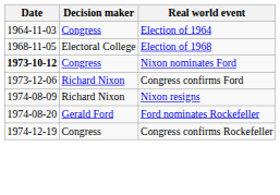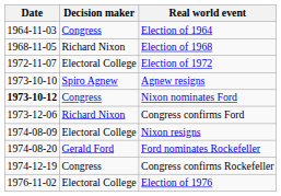 <table class="wikitable">
 <tr>
 <th>Date</th>
 <th>Decision maker</th>
 <th>Real world event</th>
 </tr>
 <tr>
 <td>1964-11-03</td>
 <td><a href='#'>Congress</a></td>
 <td><a href='#'>Election of 1964</a></td>
 </tr>
 <tr>
 <td>1968-11-05</td>
+<td>Richard Nixon</td>
+<td><a href='#'>Election of 1968</a></td>
+</tr>
+<tr>
+<td>1972-11-07</td>
 <td>Electoral College</td>
-<td><a href='#'>Election of 1968</a></td>
+<td><a href='#'>Election of 1972</a></td>
+</tr>
+<tr>
+<td>1973-10-10</td>
+<td><a href='#'>Spiro Agnew</a></td>
+<td><a href='#'>Agnew resigns</a></td>
 </tr>
 <tr>
 <td><strong>1973-10-12</strong></td>
 <td><a href='#'>Congress</a></td>
 <td><a href='#'>Nixon nominates Ford</a></td>
 </tr>
 <tr>
 <td>1973-12-06</td>
 <td><a href='#'>Richard Nixon</a></td>
 <td>Congress confirms Ford</td>
 </tr>
 <tr>
 <td>1974-08-09</td>
-<td>Richard Nixon</td>
+<td>Electoral College</td>
 <td><a href='#'>Nixon resigns</a></td>
 </tr>
 <tr>
 <td>1974-08-20</td>
 <td><a href='#'>Gerald Ford</a></td>
 <td><a href='#'>Ford nominates Rockefeller</a></td>
 </tr>
 <tr>
 <td>1974-12-19</td>
 <td>Congress</td>
 <td>Congress confirms Rockefeller</td>
 </tr>
+<tr>
+<td>1976-11-02</td>
+<td>Electoral College</td>
+<td><a href='#'>Election of 1976</a></td>
+</tr>
 </table>
